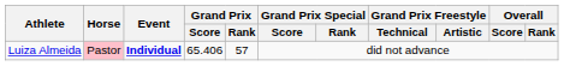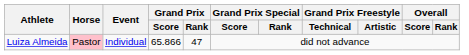 <table class=wikitable style="font-size:90%">
 <tr>
 <th rowspan="2">Athlete</th>
 <th rowspan="2">Horse</th>
 <th rowspan="2">Event</th>
 <th colspan="2">Grand Prix</th>
 <th colspan="2">Grand Prix Special</th>
 <th colspan="2">Grand Prix Freestyle</th>
 <th colspan="2">Overall</th>
 </tr>
 <tr style="font-size:95%">
 <th>Score</th>
 <th>Rank</th>
 <th>Score</th>
 <th>Rank</th>
 <th>Technical</th>
 <th>Artistic</th>
 <th>Score</th>
 <th>Rank</th>
 </tr>
 <tr align=center>
 <td align=left><a href='#'>Luiza Almeida</a></td>
 <td align=left style="background: pink;">Pastor</td>
-<td align=left><strong><a href='#'>Individual</a></strong></td>
-<td>65.406</td>
-<td>57</td>
+<td align=left><a href='#'>Individual</a></td>
+<td>65.866</td>
+<td>47</td>
 <td colspan=6>did not advance</td>
 </tr>
 </table>
